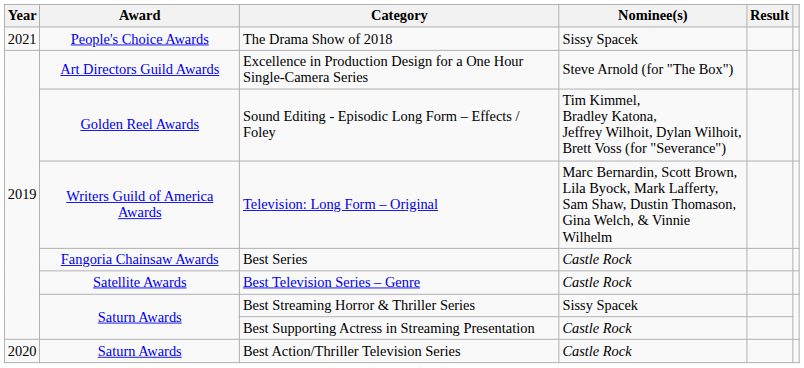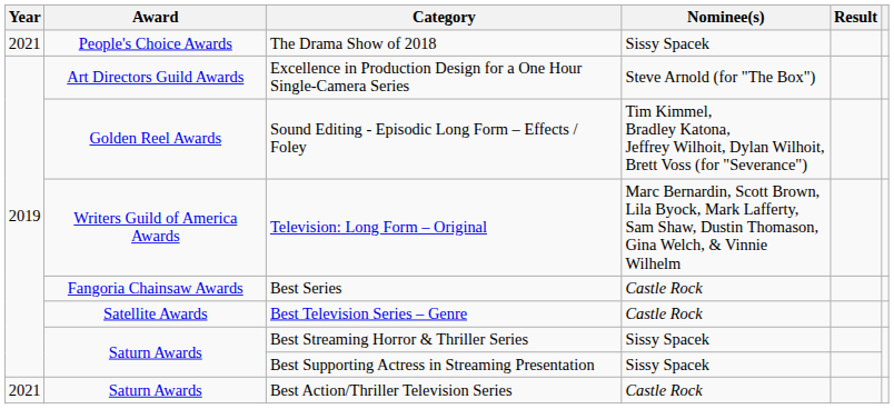 <table class="wikitable sortable" style="width:100%">
 <tr>
 <th scope="col">Year</th>
 <th scope="col">Award</th>
 <th scope="col">Category</th>
 <th scope="col">Nominee(s)</th>
 <th scope="col">Result</th>
 <th scope="col" class="unsortable"></th>
 </tr>
 <tr>
 <td align="center">2021</td>
 <td align="center"><a href='#'>People's Choice Awards</a></td>
 <td>The Drama Show of 2018</td>
 <td>Sissy Spacek</td>
 <td></td>
 <td align="center"></td>
 </tr>
 <tr>
 <td align="center" rowspan="7">2019</td>
 <td align="center"><a href='#'>Art Directors Guild Awards</a></td>
 <td>Excellence in Production Design for a One Hour<br>Single-Camera Series</td>
 <td>Steve Arnold (for "The Box")</td>
 <td></td>
 <td align="center"></td>
 </tr>
 <tr>
 <td align="center"><a href='#'>Golden Reel Awards</a></td>
 <td>Sound Editing - Episodic Long Form – Effects / Foley</td>
 <td>Tim Kimmel,<br>Bradley Katona,<br>Jeffrey Wilhoit, Dylan Wilhoit,<br> Brett Voss (for "Severance")</td>
 <td></td>
 <td align="center"></td>
 </tr>
 <tr>
 <td align="center"><a href='#'>Writers Guild of America Awards</a></td>
 <td><a href='#'>Television: Long Form – Original</a></td>
 <td>Marc Bernardin, Scott Brown,<br>Lila Byock, Mark Lafferty,<br>Sam Shaw, Dustin Thomason,<br>Gina Welch, & Vinnie Wilhelm</td>
 <td></td>
 <td align="center"></td>
 </tr>
 <tr>
 <td align="center"><a href='#'>Fangoria Chainsaw Awards</a></td>
 <td>Best Series</td>
 <td><em>Castle Rock</em></td>
 <td></td>
 <td align="center"></td>
 </tr>
 <tr>
 <td align="center"><a href='#'>Satellite Awards</a></td>
 <td><a href='#'>Best Television Series – Genre</a></td>
 <td><em>Castle Rock</em></td>
 <td></td>
 <td align="center"></td>
 </tr>
 <tr>
 <td align="center" rowspan="2"><a href='#'>Saturn Awards</a></td>
 <td>Best Streaming Horror & Thriller Series</td>
 <td>Sissy Spacek</td>
 <td></td>
 <td align="center" rowspan="2"></td>
 </tr>
 <tr>
 <td>Best Supporting Actress in Streaming Presentation</td>
-<td><em>Castle Rock</em></td>
+<td>Sissy Spacek</td>
 <td></td>
 </tr>
 <tr>
-<td align="center">2020</td>
+<td align="center">2021</td>
 <td align="center"><a href='#'>Saturn Awards</a></td>
 <td>Best Action/Thriller Television Series</td>
 <td><em>Castle Rock</em></td>
 <td></td>
 <td align="center"></td>
 </tr>
 </table>
